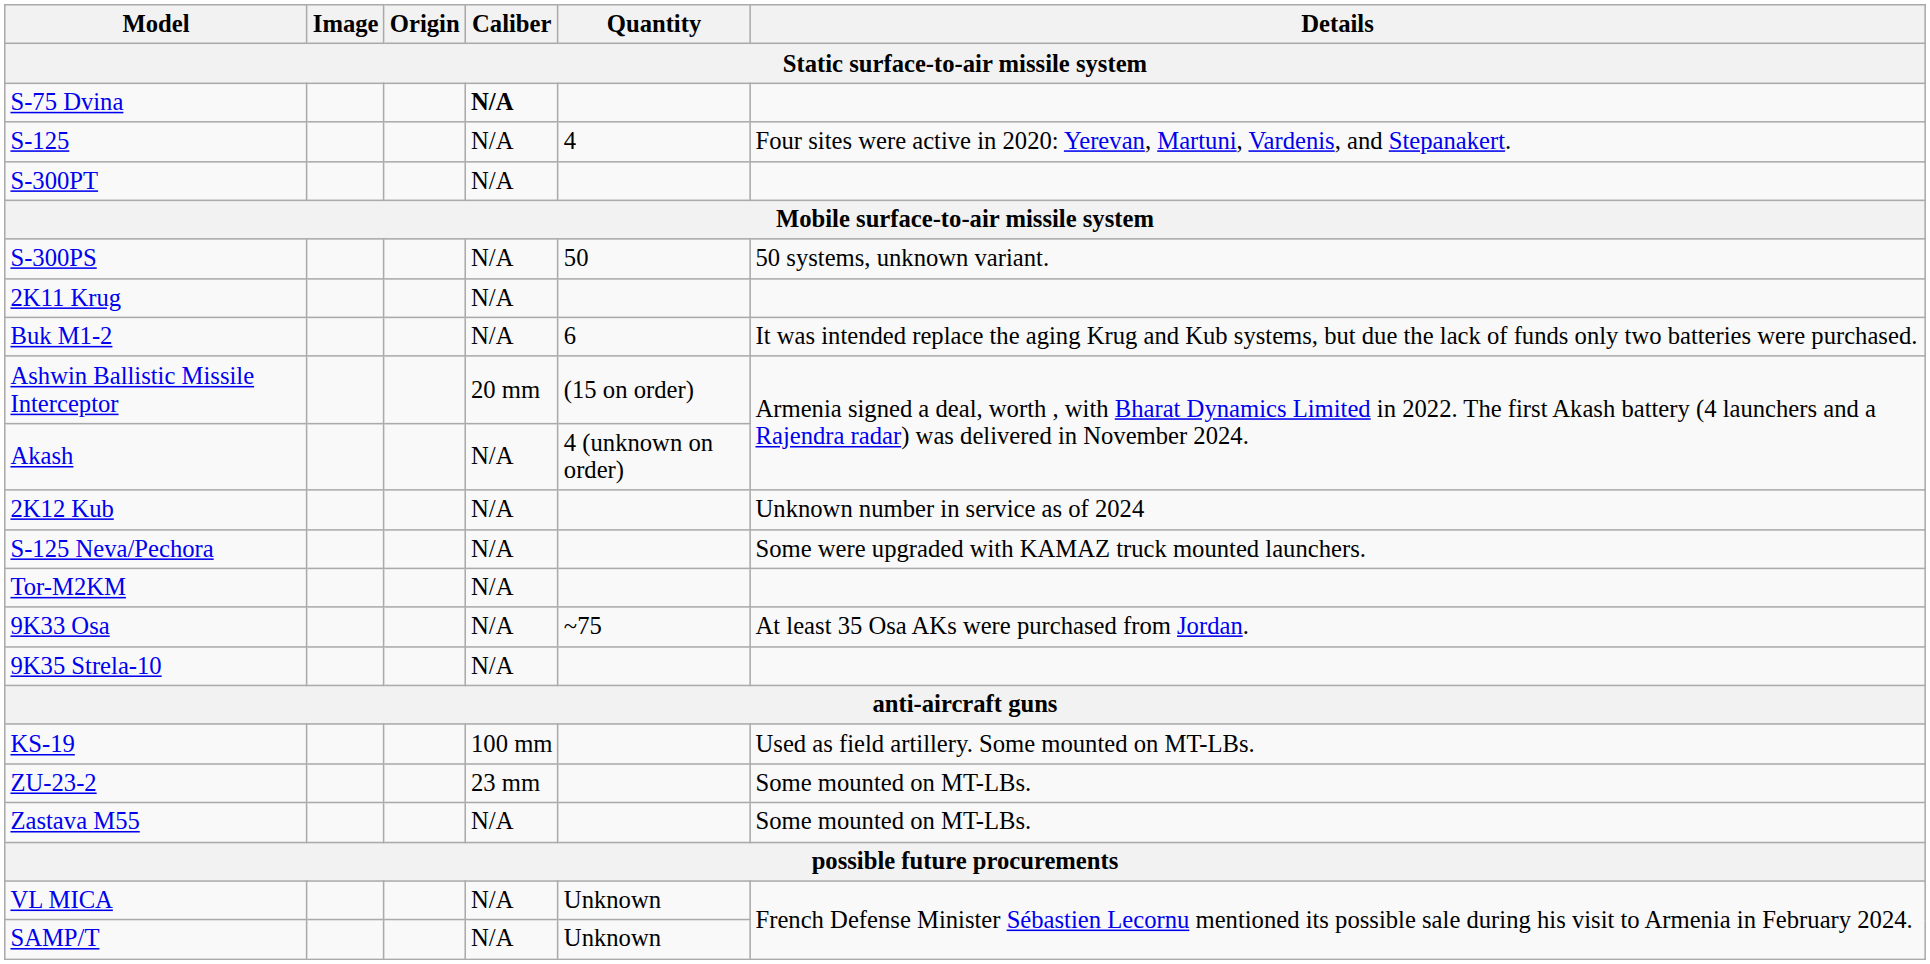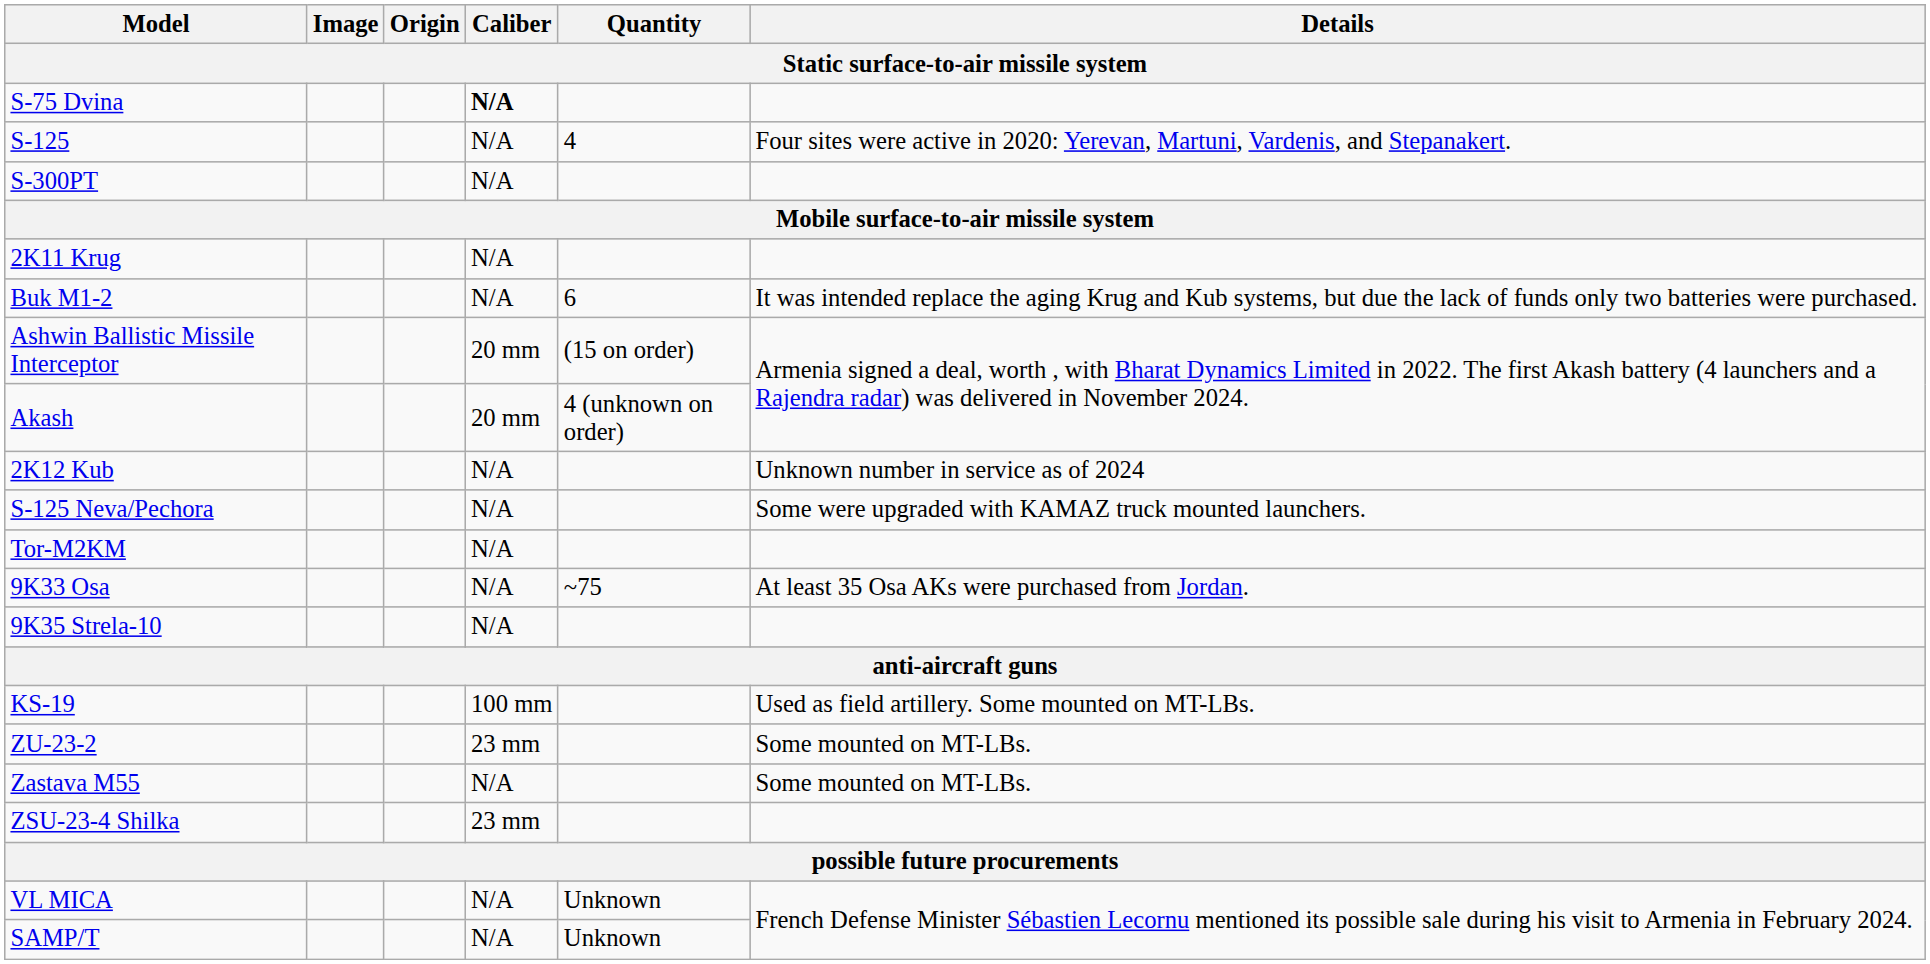 <table class="wikitable">
 <tr>
 <th style="text-align: width:12%;">Model</th>
 <th style="text-align: width:8%;">Image</th>
 <th style="text-align: width:18%;">Origin</th>
 <th style="text-align: width:7%;">Caliber</th>
 <th style="text-align: width:8%; ">Quantity</th>
 <th style="text-align: width:47%;">Details</th>
 </tr>
 <tr>
 <th colspan="6">Static surface-to-air missile system</th>
 </tr>
 <tr>
 <td><a href='#'>S-75 Dvina</a></td>
 <td></td>
 <td></td>
 <td><strong>N/A</strong></td>
 <td></td>
 <td></td>
 </tr>
 <tr>
 <td><a href='#'>S-125</a></td>
 <td></td>
 <td></td>
 <td>N/A</td>
 <td>4</td>
 <td>Four sites were active in 2020: <a href='#'>Yerevan</a>, <a href='#'>Martuni</a>, <a href='#'>Vardenis</a>, and <a href='#'>Stepanakert</a>.</td>
 </tr>
 <tr>
 <td><a href='#'>S-300PT</a></td>
 <td></td>
 <td></td>
 <td>N/A</td>
 <td></td>
 <td></td>
 </tr>
 <tr>
 <th colspan="6">Mobile surface-to-air missile system</th>
 </tr>
 <tr>
-<td><a href='#'>S-300PS</a></td>
-<td></td>
-<td></td>
-<td>N/A</td>
-<td>50</td>
-<td>50 systems, unknown variant.</td>
-</tr>
-<tr>
 <td><a href='#'>2K11 Krug</a></td>
 <td></td>
 <td></td>
 <td>N/A</td>
 <td></td>
 <td></td>
 </tr>
 <tr>
 <td><a href='#'>Buk M1-2</a></td>
 <td></td>
 <td></td>
 <td>N/A</td>
 <td>6</td>
 <td>It was intended replace the aging Krug and Kub systems, but due the lack of funds only two batteries were purchased.</td>
 </tr>
 <tr>
 <td><a href='#'>Ashwin Ballistic Missile Interceptor</a></td>
 <td></td>
 <td></td>
 <td>20 mm</td>
 <td>(15 on order)</td>
 <td rowspan="2">Armenia signed a deal, worth , with <a href='#'>Bharat Dynamics Limited</a> in 2022. The first Akash battery (4 launchers and a <a href='#'>Rajendra radar</a>) was delivered in November 2024.</td>
 </tr>
 <tr>
 <td><a href='#'>Akash</a></td>
 <td></td>
 <td></td>
-<td>N/A</td>
+<td>20 mm</td>
 <td>4 (unknown on order)</td>
 </tr>
 <tr>
 <td><a href='#'>2K12 Kub</a></td>
 <td></td>
 <td></td>
 <td>N/A</td>
 <td></td>
 <td>Unknown number in service as of 2024</td>
 </tr>
 <tr>
 <td><a href='#'>S-125 Neva/Pechora</a></td>
 <td></td>
 <td><br></td>
 <td>N/A</td>
 <td></td>
 <td>Some were upgraded with KAMAZ truck mounted launchers.</td>
 </tr>
 <tr>
 <td><a href='#'>Tor-M2KM</a></td>
 <td></td>
 <td></td>
 <td>N/A</td>
 <td></td>
 <td></td>
 </tr>
 <tr>
 <td><a href='#'>9K33 Osa</a></td>
 <td></td>
 <td></td>
 <td>N/A</td>
 <td>~75</td>
 <td>At least 35 Osa AKs were purchased from <a href='#'>Jordan</a>.</td>
 </tr>
 <tr>
 <td><a href='#'>9K35 Strela-10</a></td>
 <td></td>
 <td></td>
 <td>N/A</td>
 <td></td>
 <td></td>
 </tr>
 <tr>
 <th colspan="6">anti-aircraft guns</th>
 </tr>
 <tr>
 <td><a href='#'>KS-19</a></td>
 <td></td>
 <td></td>
 <td>100 mm</td>
 <td></td>
 <td>Used as field artillery. Some mounted on MT-LBs.</td>
 </tr>
 <tr>
 <td><a href='#'>ZU-23-2</a></td>
 <td></td>
 <td></td>
 <td>23 mm</td>
 <td></td>
 <td>Some mounted on MT-LBs.</td>
 </tr>
 <tr>
 <td><a href='#'>Zastava M55</a></td>
 <td></td>
 <td></td>
 <td>N/A</td>
 <td></td>
 <td>Some mounted on MT-LBs.</td>
 </tr>
 <tr>
+<td><a href='#'>ZSU-23-4 Shilka</a></td>
+<td></td>
+<td></td>
+<td>23 mm</td>
+<td></td>
+<td></td>
+</tr>
+<tr>
 <th colspan="6"><strong>possible future procurements</strong></th>
 </tr>
 <tr>
 <td><a href='#'>VL MICA</a></td>
 <td></td>
 <td></td>
 <td>N/A</td>
 <td>Unknown</td>
 <td rowspan="2">French Defense Minister <a href='#'>Sébastien Lecornu</a> mentioned its possible sale during his visit to Armenia in February 2024.</td>
 </tr>
 <tr>
 <td><a href='#'>SAMP/T</a></td>
 <td></td>
 <td></td>
 <td>N/A</td>
 <td>Unknown</td>
 </tr>
 <tr>
 </tr>
 </table>
